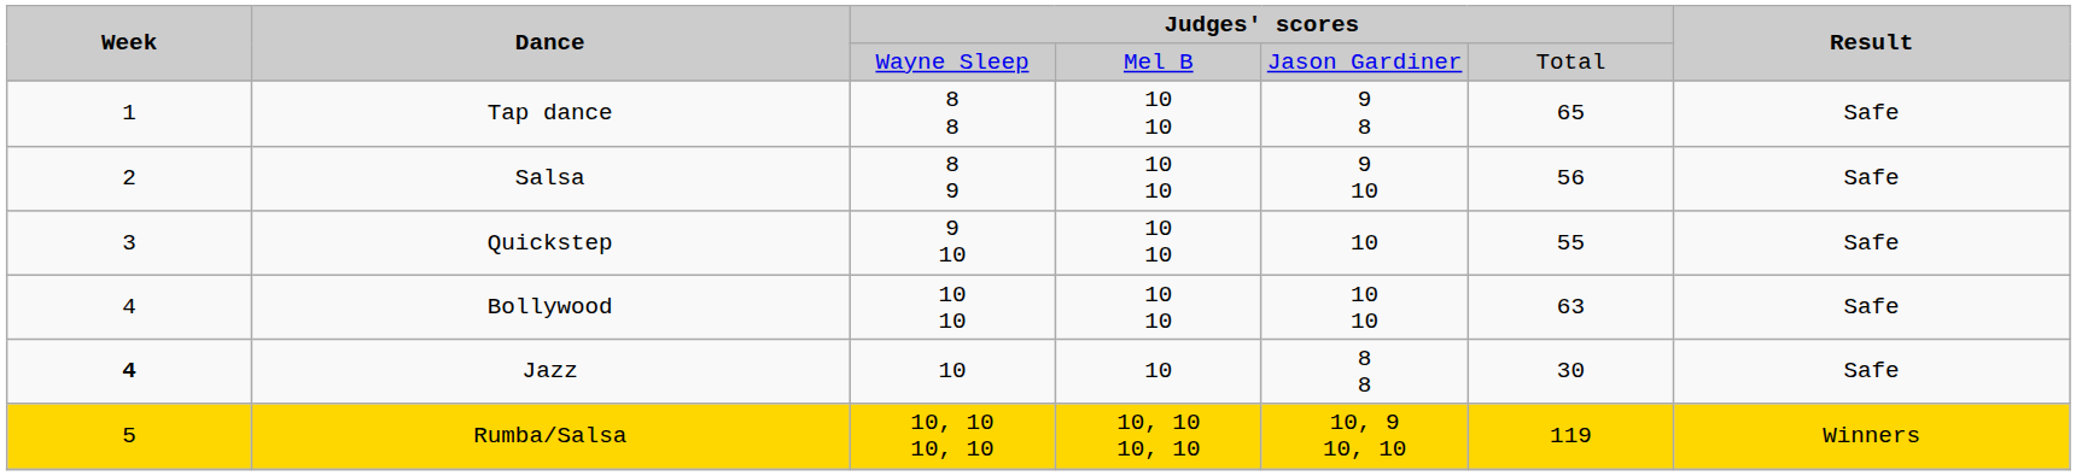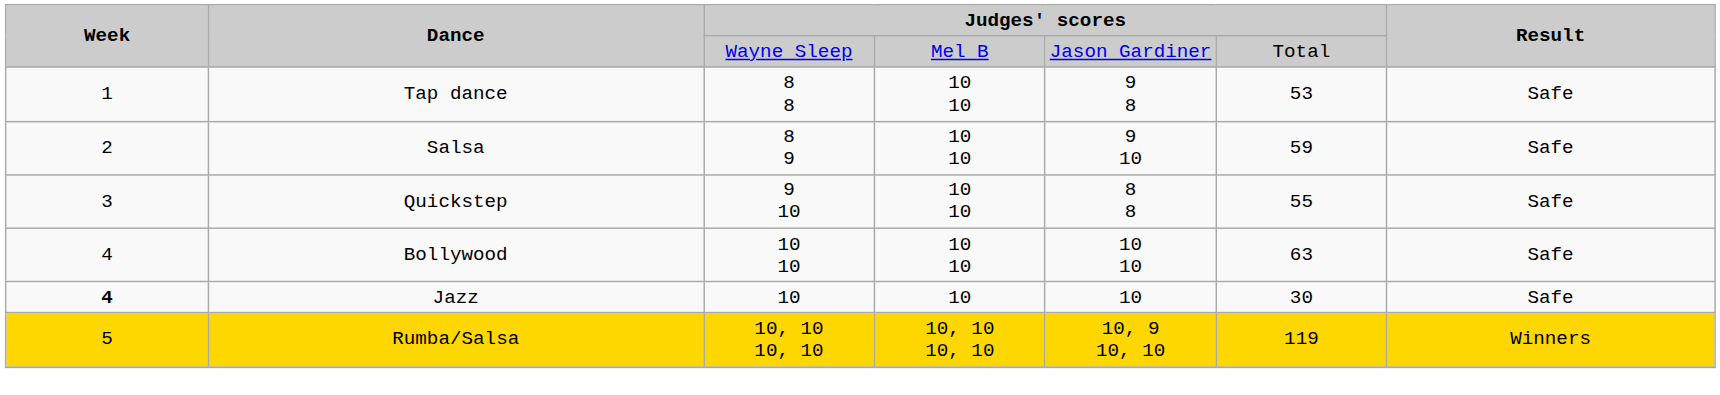 <table class="wikitable" style="margin:auto;">
 <tr style="text-align:Center; background:#ccc;">
 <td rowspan=2><strong>Week</strong></td>
 <td rowspan=2><strong>Dance</strong></td>
 <td colspan=4><strong>Judges' scores</strong></td>
 <td rowspan=2><strong>Result</strong></td>
 </tr>
 <tr style="text-align:center; background:#ccc;">
 <td style="width:10%; "><a href='#'>Wayne Sleep</a></td>
 <td style="width:10%; "><a href='#'>Mel B</a></td>
 <td style="width:10%; "><a href='#'>Jason Gardiner</a></td>
 <td style="width:10%; ">Total</td>
 </tr>
 <tr style="text-align:center">
 <td>1</td>
 <td>Tap dance</td>
 <td>8<br>8</td>
 <td>10<br>10</td>
 <td>9<br>8</td>
-<td>65</td>
+<td>53</td>
 <td>Safe</td>
 </tr>
 <tr style="text-align:center">
 <td>2</td>
 <td>Salsa</td>
 <td>8<br>9</td>
 <td>10<br>10</td>
 <td>9<br>10</td>
-<td>56</td>
+<td>59</td>
 <td>Safe</td>
 </tr>
 <tr style="text-align:center">
 <td>3</td>
 <td>Quickstep</td>
 <td>9<br>10</td>
 <td>10<br>10</td>
-<td>10</td>
+<td>8<br>8</td>
 <td>55</td>
 <td>Safe</td>
 </tr>
 <tr style="text-align:center">
 <td>4</td>
 <td>Bollywood</td>
 <td>10<br>10</td>
 <td>10<br>10</td>
 <td>10<br>10</td>
 <td>63</td>
 <td>Safe</td>
 </tr>
 <tr style="text-align:center">
 <td><strong>4</strong></td>
 <td>Jazz</td>
 <td>10</td>
 <td>10</td>
-<td>8<br>8</td>
+<td>10</td>
 <td>30</td>
 <td>Safe</td>
 </tr>
 <tr style="text-align:center; background:gold;">
 <td>5</td>
 <td>Rumba/Salsa</td>
 <td>10, 10<br>10, 10</td>
 <td>10, 10<br>10, 10</td>
 <td>10, 9<br>10, 10</td>
 <td>119</td>
 <td>Winners</td>
 </tr>
 <tr>
 </tr>
 </table>
